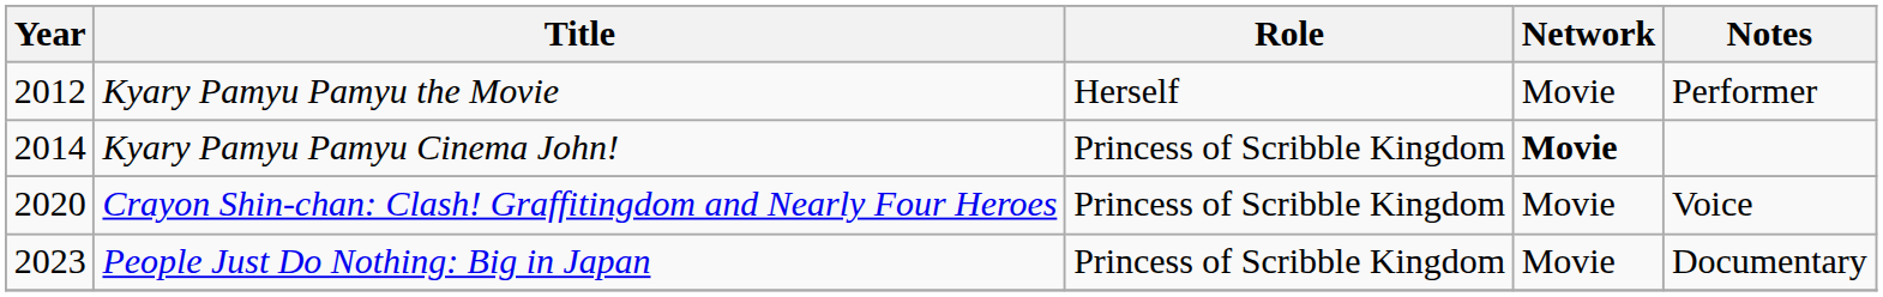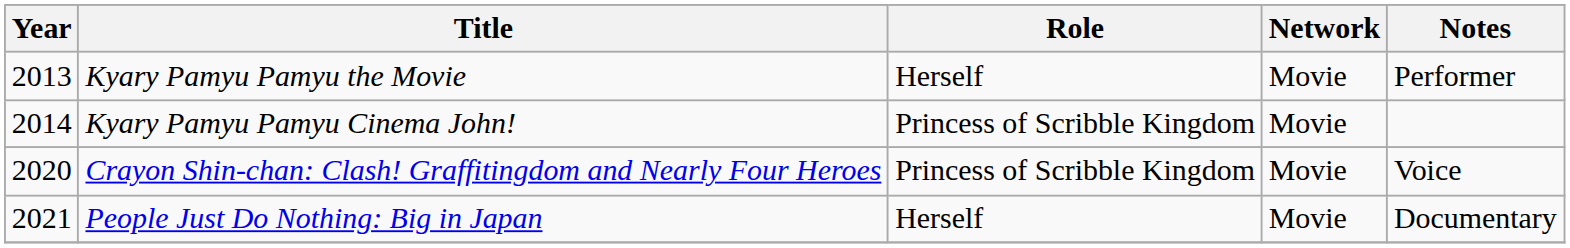 <table class="wikitable sortable">
 <tr>
 <th>Year</th>
 <th>Title</th>
 <th>Role</th>
 <th>Network</th>
 <th class="unsortable">Notes</th>
 </tr>
 <tr>
-<td>2012</td>
+<td>2013</td>
 <td><em>Kyary Pamyu Pamyu the Movie</em></td>
 <td>Herself</td>
 <td>Movie</td>
 <td>Performer</td>
 </tr>
 <tr>
 <td>2014</td>
 <td><em>Kyary Pamyu Pamyu Cinema John!</em></td>
 <td>Princess of Scribble Kingdom</td>
-<td><strong>Movie</strong></td>
+<td>Movie</td>
 <td></td>
 </tr>
 <tr>
 <td>2020</td>
 <td><em><a href='#'>Crayon Shin-chan: Clash! Graffitingdom and Nearly Four Heroes</a></em></td>
 <td>Princess of Scribble Kingdom</td>
 <td>Movie</td>
 <td>Voice</td>
 </tr>
 <tr>
-<td>2023</td>
+<td>2021</td>
 <td><em><a href='#'>People Just Do Nothing: Big in Japan</a></em></td>
-<td>Princess of Scribble Kingdom</td>
+<td>Herself</td>
 <td>Movie</td>
 <td>Documentary</td>
 </tr>
 <tr>
 </tr>
 </table>
